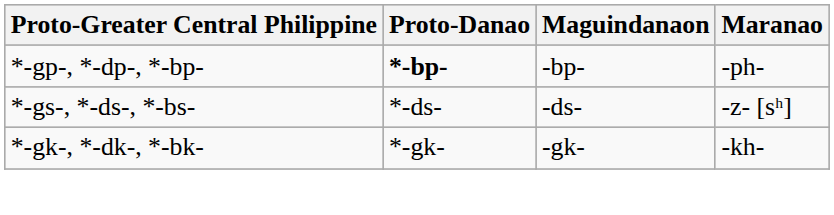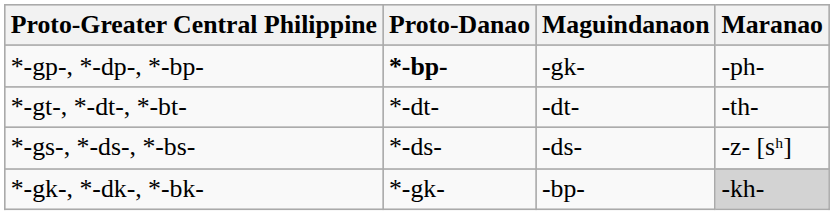 <table class="wikitable">
 <tr>
 <th>Proto-Greater Central Philippine</th>
 <th>Proto-Danao</th>
 <th>Maguindanaon</th>
 <th>Maranao</th>
 </tr>
 <tr>
 <td>*-gp-, *-dp-, *-bp-</td>
 <td><strong>*-bp-</strong></td>
-<td>-bp-</td>
+<td>-gk-</td>
 <td>-ph-</td>
+</tr>
+<tr>
+<td>*-gt-, *-dt-, *-bt-</td>
+<td>*-dt-</td>
+<td>-dt-</td>
+<td>-th-</td>
 </tr>
 <tr>
 <td>*-gs-, *-ds-, *-bs-</td>
 <td>*-ds-</td>
 <td>-ds-</td>
 <td>-z- [sʰ]</td>
 </tr>
 <tr>
 <td>*-gk-, *-dk-, *-bk-</td>
 <td>*-gk-</td>
-<td>-gk-</td>
-<td>-kh-</td>
+<td>-bp-</td>
+<td style="background: lightgrey;">-kh-</td>
 </tr>
 </table>
